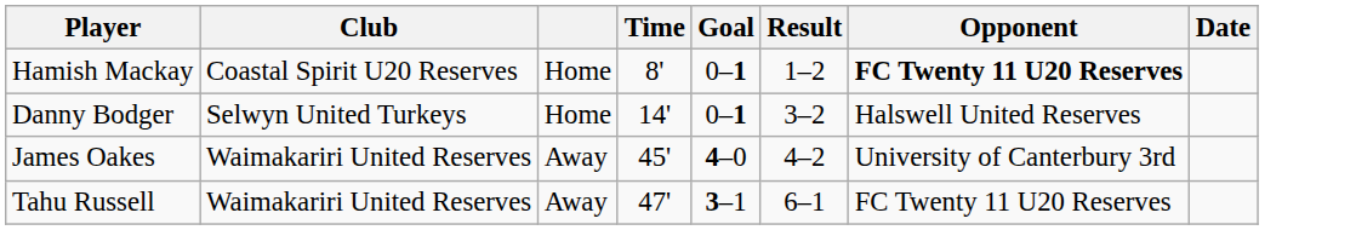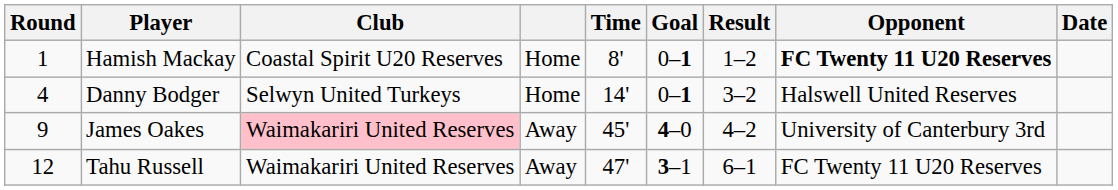 <table class="wikitable">
 <tr>
+<th>Round</th>
 <th>Player</th>
 <th>Club</th>
 <th></th>
 <th>Time</th>
 <th class="unsortable">Goal</th>
 <th class="unsortable">Result</th>
 <th>Opponent</th>
 <th>Date</th>
 </tr>
 <tr>
+<td align=center>1</td>
 <td>Hamish Mackay</td>
 <td>Coastal Spirit U20 Reserves</td>
 <td>Home</td>
 <td align=center>8'</td>
 <td align=center>0–<strong>1</strong></td>
 <td align=center>1–2</td>
 <td><strong>FC Twenty 11 U20 Reserves</strong></td>
 <td></td>
 </tr>
 <tr>
+<td align=center>4</td>
 <td>Danny Bodger</td>
 <td>Selwyn United Turkeys</td>
 <td>Home</td>
 <td align=center>14'</td>
 <td align=center>0–<strong>1</strong></td>
 <td align=center>3–2</td>
 <td>Halswell United Reserves</td>
 <td></td>
 </tr>
 <tr>
+<td align=center>9</td>
 <td>James Oakes</td>
-<td>Waimakariri United Reserves</td>
+<td style="background: pink;">Waimakariri United Reserves</td>
 <td>Away</td>
 <td align=center>45'</td>
 <td align=center><strong>4</strong>–0</td>
 <td align=center>4–2</td>
 <td>University of Canterbury 3rd</td>
 <td></td>
 </tr>
 <tr>
+<td align=center>12</td>
 <td>Tahu Russell</td>
 <td>Waimakariri United Reserves</td>
 <td>Away</td>
 <td align=center>47'</td>
 <td align=center><strong>3</strong>–1</td>
 <td align=center>6–1</td>
 <td>FC Twenty 11 U20 Reserves</td>
 <td></td>
 </tr>
 </table>
